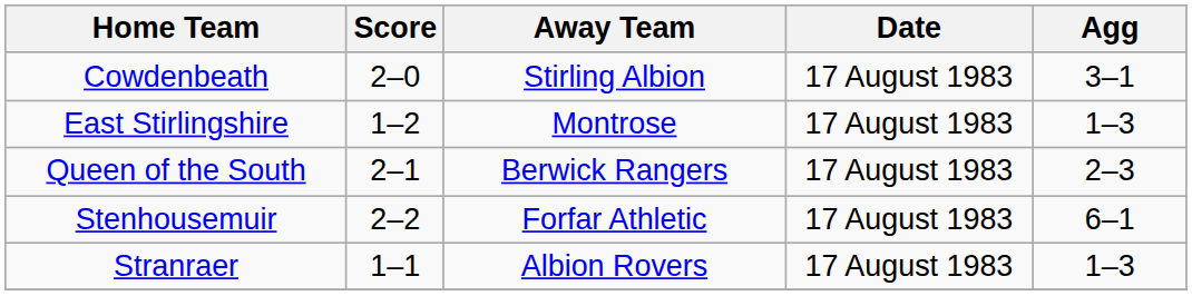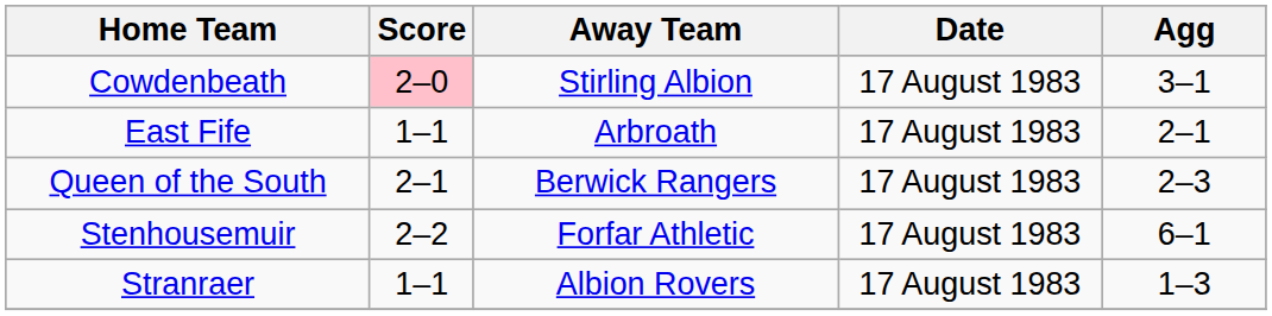 <table class="wikitable" style="text-align:center;">
 <tr>
 <th width=175>Home Team</th>
 <th width=20>Score</th>
 <th width=175>Away Team</th>
 <th width= 125>Date</th>
 <th width= 75>Agg</th>
 </tr>
 <tr>
 <td><a href='#'>Cowdenbeath</a></td>
-<td>2–0</td>
+<td style="background: pink;">2–0</td>
 <td><a href='#'>Stirling Albion</a></td>
 <td>17 August 1983</td>
 <td>3–1</td>
 </tr>
 <tr>
-<td><a href='#'>East Stirlingshire</a></td>
-<td>1–2</td>
-<td><a href='#'>Montrose</a></td>
+<td><a href='#'>East Fife</a></td>
+<td>1–1</td>
+<td><a href='#'>Arbroath</a></td>
 <td>17 August 1983</td>
-<td>1–3</td>
+<td>2–1</td>
 </tr>
 <tr>
 <td><a href='#'>Queen of the South</a></td>
 <td>2–1</td>
 <td><a href='#'>Berwick Rangers</a></td>
 <td>17 August 1983</td>
 <td>2–3</td>
 </tr>
 <tr>
 <td><a href='#'>Stenhousemuir</a></td>
 <td>2–2</td>
 <td><a href='#'>Forfar Athletic</a></td>
 <td>17 August 1983</td>
 <td>6–1</td>
 </tr>
 <tr>
 <td><a href='#'>Stranraer</a></td>
 <td>1–1</td>
 <td><a href='#'>Albion Rovers</a></td>
 <td>17 August 1983</td>
 <td>1–3</td>
 </tr>
 <tr>
 </tr>
 </table>
